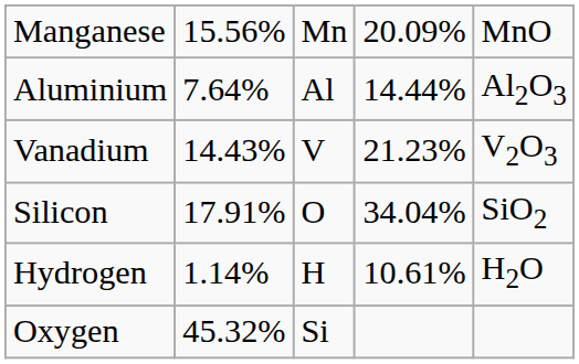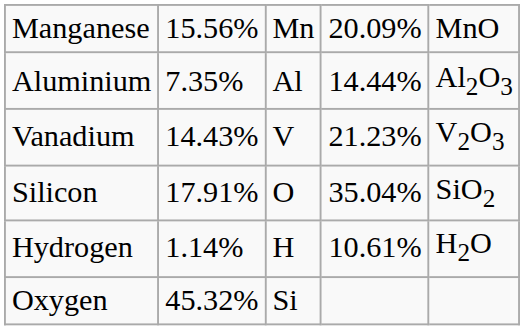 <table class="wikitable">
 <tr>
 <td>Manganese</td>
 <td>15.56%</td>
 <td>Mn</td>
 <td>20.09%</td>
 <td>MnO</td>
 </tr>
 <tr>
 <td>Aluminium</td>
-<td>7.64%</td>
+<td>7.35%</td>
 <td>Al</td>
 <td>14.44%</td>
 <td>Al<sub>2</sub>O<sub>3</sub></td>
 </tr>
 <tr>
 <td>Vanadium</td>
 <td>14.43%</td>
 <td>V</td>
 <td>21.23%</td>
 <td>V<sub>2</sub>O<sub>3</sub></td>
 </tr>
 <tr>
 <td>Silicon</td>
 <td>17.91%</td>
 <td>O</td>
-<td>34.04%</td>
+<td>35.04%</td>
 <td>SiO<sub>2</sub></td>
 </tr>
 <tr>
 <td>Hydrogen</td>
 <td>1.14%</td>
 <td>H</td>
 <td>10.61%</td>
 <td>H<sub>2</sub>O</td>
 </tr>
 <tr>
 <td>Oxygen</td>
 <td>45.32%</td>
 <td>Si</td>
 <td></td>
 <td></td>
 </tr>
 </table>
